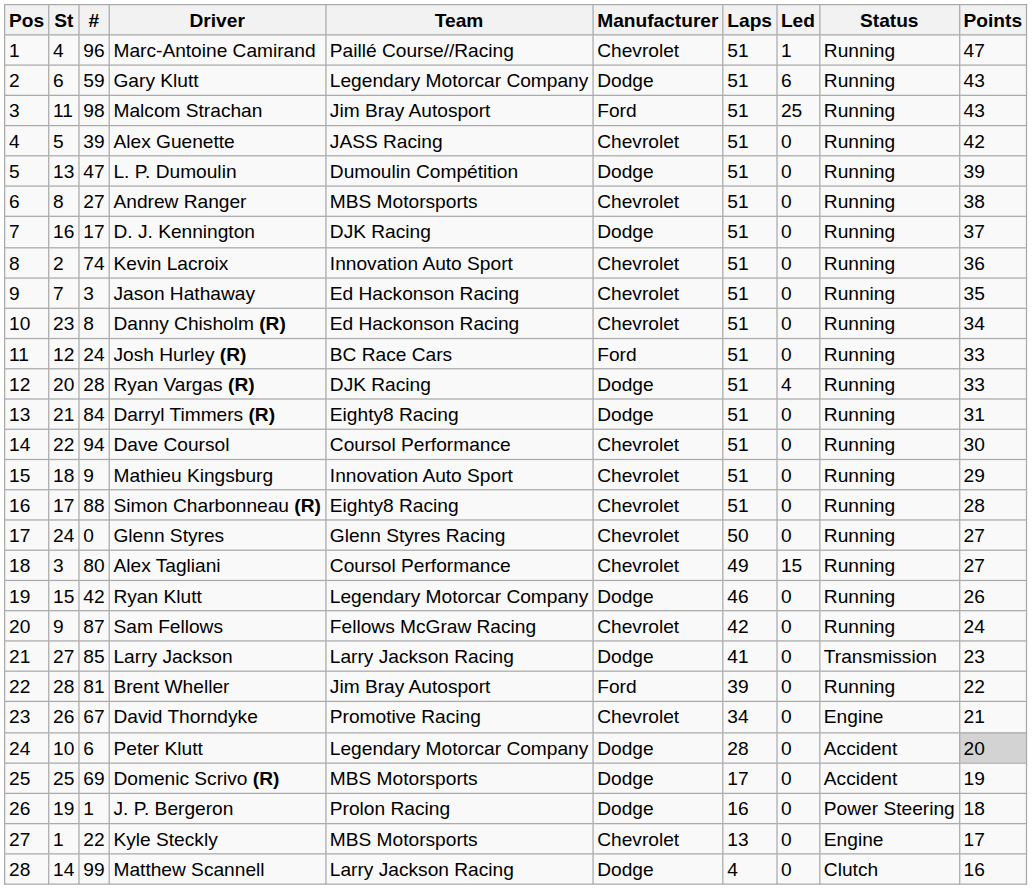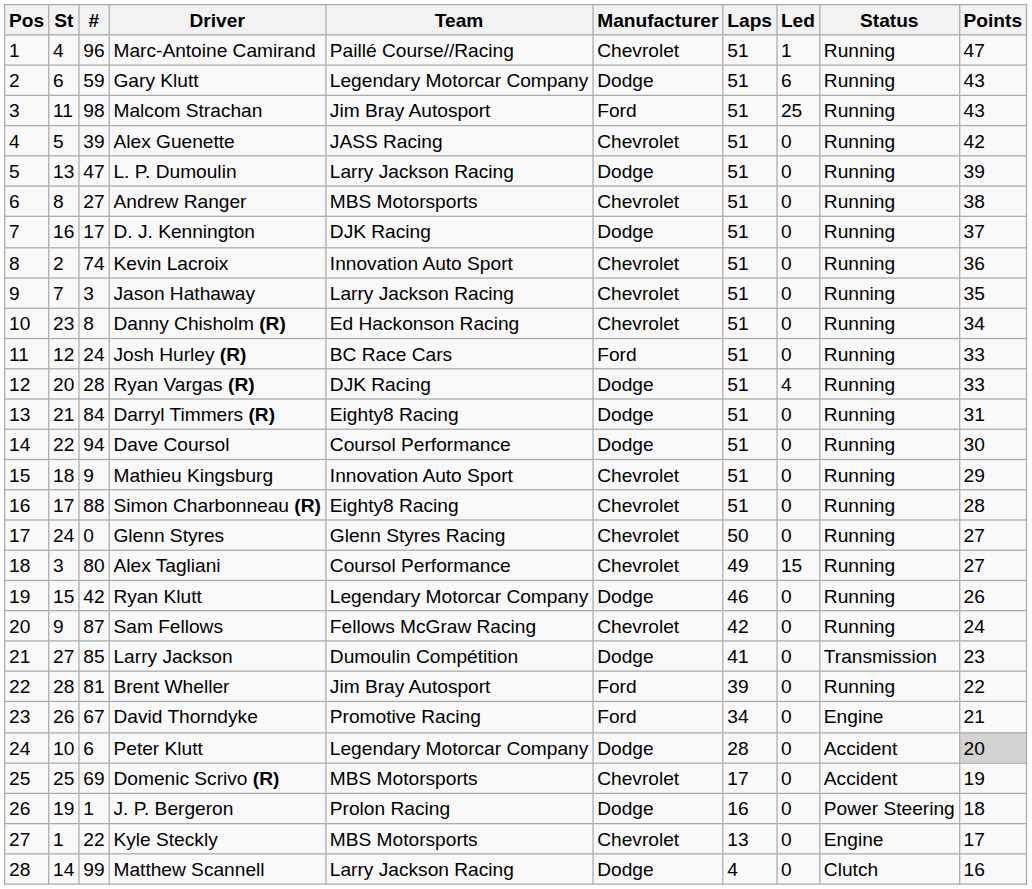 <table class="wikitable" style="font-size: 95%;">
 <tr>
 <th>Pos</th>
 <th>St</th>
 <th>#</th>
 <th>Driver</th>
 <th>Team</th>
 <th>Manufacturer</th>
 <th>Laps</th>
 <th>Led</th>
 <th>Status</th>
 <th>Points</th>
 </tr>
 <tr>
 <td>1</td>
 <td>4</td>
 <td>96</td>
 <td>Marc-Antoine Camirand</td>
 <td>Paillé Course//Racing</td>
 <td>Chevrolet</td>
 <td>51</td>
 <td>1</td>
 <td>Running</td>
 <td>47</td>
 </tr>
 <tr>
 <td>2</td>
 <td>6</td>
 <td>59</td>
 <td>Gary Klutt</td>
 <td>Legendary Motorcar Company</td>
 <td>Dodge</td>
 <td>51</td>
 <td>6</td>
 <td>Running</td>
 <td>43</td>
 </tr>
 <tr>
 <td>3</td>
 <td>11</td>
 <td>98</td>
 <td>Malcom Strachan</td>
 <td>Jim Bray Autosport</td>
 <td>Ford</td>
 <td>51</td>
 <td>25</td>
 <td>Running</td>
 <td>43</td>
 </tr>
 <tr>
 <td>4</td>
 <td>5</td>
 <td>39</td>
 <td>Alex Guenette</td>
 <td>JASS Racing</td>
 <td>Chevrolet</td>
 <td>51</td>
 <td>0</td>
 <td>Running</td>
 <td>42</td>
 </tr>
 <tr>
 <td>5</td>
 <td>13</td>
 <td>47</td>
 <td>L. P. Dumoulin</td>
-<td>Dumoulin Compétition</td>
+<td>Larry Jackson Racing</td>
 <td>Dodge</td>
 <td>51</td>
 <td>0</td>
 <td>Running</td>
 <td>39</td>
 </tr>
 <tr>
 <td>6</td>
 <td>8</td>
 <td>27</td>
 <td>Andrew Ranger</td>
 <td>MBS Motorsports</td>
 <td>Chevrolet</td>
 <td>51</td>
 <td>0</td>
 <td>Running</td>
 <td>38</td>
 </tr>
 <tr>
 <td>7</td>
 <td>16</td>
 <td>17</td>
 <td>D. J. Kennington</td>
 <td>DJK Racing</td>
 <td>Dodge</td>
 <td>51</td>
 <td>0</td>
 <td>Running</td>
 <td>37</td>
 </tr>
 <tr>
 <td>8</td>
 <td>2</td>
 <td>74</td>
 <td>Kevin Lacroix</td>
 <td>Innovation Auto Sport</td>
 <td>Chevrolet</td>
 <td>51</td>
 <td>0</td>
 <td>Running</td>
 <td>36</td>
 </tr>
 <tr>
 <td>9</td>
 <td>7</td>
 <td>3</td>
 <td>Jason Hathaway</td>
-<td>Ed Hackonson Racing</td>
+<td>Larry Jackson Racing</td>
 <td>Chevrolet</td>
 <td>51</td>
 <td>0</td>
 <td>Running</td>
 <td>35</td>
 </tr>
 <tr>
 <td>10</td>
 <td>23</td>
 <td>8</td>
 <td>Danny Chisholm <strong>(R)</strong></td>
 <td>Ed Hackonson Racing</td>
 <td>Chevrolet</td>
 <td>51</td>
 <td>0</td>
 <td>Running</td>
 <td>34</td>
 </tr>
 <tr>
 <td>11</td>
 <td>12</td>
 <td>24</td>
 <td>Josh Hurley <strong>(R)</strong></td>
 <td>BC Race Cars</td>
 <td>Ford</td>
 <td>51</td>
 <td>0</td>
 <td>Running</td>
 <td>33</td>
 </tr>
 <tr>
 <td>12</td>
 <td>20</td>
 <td>28</td>
 <td>Ryan Vargas <strong>(R)</strong></td>
 <td>DJK Racing</td>
 <td>Dodge</td>
 <td>51</td>
 <td>4</td>
 <td>Running</td>
 <td>33</td>
 </tr>
 <tr>
 <td>13</td>
 <td>21</td>
 <td>84</td>
 <td>Darryl Timmers <strong>(R)</strong></td>
 <td>Eighty8 Racing</td>
 <td>Dodge</td>
 <td>51</td>
 <td>0</td>
 <td>Running</td>
 <td>31</td>
 </tr>
 <tr>
 <td>14</td>
 <td>22</td>
 <td>94</td>
 <td>Dave Coursol</td>
 <td>Coursol Performance</td>
-<td>Chevrolet</td>
+<td>Dodge</td>
 <td>51</td>
 <td>0</td>
 <td>Running</td>
 <td>30</td>
 </tr>
 <tr>
 <td>15</td>
 <td>18</td>
 <td>9</td>
 <td>Mathieu Kingsburg</td>
 <td>Innovation Auto Sport</td>
 <td>Chevrolet</td>
 <td>51</td>
 <td>0</td>
 <td>Running</td>
 <td>29</td>
 </tr>
 <tr>
 <td>16</td>
 <td>17</td>
 <td>88</td>
 <td>Simon Charbonneau <strong>(R)</strong></td>
 <td>Eighty8 Racing</td>
 <td>Chevrolet</td>
 <td>51</td>
 <td>0</td>
 <td>Running</td>
 <td>28</td>
 </tr>
 <tr>
 <td>17</td>
 <td>24</td>
 <td>0</td>
 <td>Glenn Styres</td>
 <td>Glenn Styres Racing</td>
 <td>Chevrolet</td>
 <td>50</td>
 <td>0</td>
 <td>Running</td>
 <td>27</td>
 </tr>
 <tr>
 <td>18</td>
 <td>3</td>
 <td>80</td>
 <td>Alex Tagliani</td>
 <td>Coursol Performance</td>
 <td>Chevrolet</td>
 <td>49</td>
 <td>15</td>
 <td>Running</td>
 <td>27</td>
 </tr>
 <tr>
 <td>19</td>
 <td>15</td>
 <td>42</td>
 <td>Ryan Klutt</td>
 <td>Legendary Motorcar Company</td>
 <td>Dodge</td>
 <td>46</td>
 <td>0</td>
 <td>Running</td>
 <td>26</td>
 </tr>
 <tr>
 <td>20</td>
 <td>9</td>
 <td>87</td>
 <td>Sam Fellows</td>
 <td>Fellows McGraw Racing</td>
 <td>Chevrolet</td>
 <td>42</td>
 <td>0</td>
 <td>Running</td>
 <td>24</td>
 </tr>
 <tr>
 <td>21</td>
 <td>27</td>
 <td>85</td>
 <td>Larry Jackson</td>
-<td>Larry Jackson Racing</td>
+<td>Dumoulin Compétition</td>
 <td>Dodge</td>
 <td>41</td>
 <td>0</td>
 <td>Transmission</td>
 <td>23</td>
 </tr>
 <tr>
 <td>22</td>
 <td>28</td>
 <td>81</td>
 <td>Brent Wheller</td>
 <td>Jim Bray Autosport</td>
 <td>Ford</td>
 <td>39</td>
 <td>0</td>
 <td>Running</td>
 <td>22</td>
 </tr>
 <tr>
 <td>23</td>
 <td>26</td>
 <td>67</td>
 <td>David Thorndyke</td>
 <td>Promotive Racing</td>
-<td>Chevrolet</td>
+<td>Ford</td>
 <td>34</td>
 <td>0</td>
 <td>Engine</td>
 <td>21</td>
 </tr>
 <tr>
 <td>24</td>
 <td>10</td>
 <td>6</td>
 <td>Peter Klutt</td>
 <td>Legendary Motorcar Company</td>
 <td>Dodge</td>
 <td>28</td>
 <td>0</td>
 <td>Accident</td>
 <td style="background: lightgrey;">20</td>
 </tr>
 <tr>
 <td>25</td>
 <td>25</td>
 <td>69</td>
 <td>Domenic Scrivo <strong>(R)</strong></td>
 <td>MBS Motorsports</td>
-<td>Dodge</td>
+<td>Chevrolet</td>
 <td>17</td>
 <td>0</td>
 <td>Accident</td>
 <td>19</td>
 </tr>
 <tr>
 <td>26</td>
 <td>19</td>
 <td>1</td>
 <td>J. P. Bergeron</td>
 <td>Prolon Racing</td>
 <td>Dodge</td>
 <td>16</td>
 <td>0</td>
 <td>Power Steering</td>
 <td>18</td>
 </tr>
 <tr>
 <td>27</td>
 <td>1</td>
 <td>22</td>
 <td>Kyle Steckly</td>
 <td>MBS Motorsports</td>
 <td>Chevrolet</td>
 <td>13</td>
 <td>0</td>
 <td>Engine</td>
 <td>17</td>
 </tr>
 <tr>
 <td>28</td>
 <td>14</td>
 <td>99</td>
 <td>Matthew Scannell</td>
 <td>Larry Jackson Racing</td>
 <td>Dodge</td>
 <td>4</td>
 <td>0</td>
 <td>Clutch</td>
 <td>16</td>
 </tr>
 </table>
